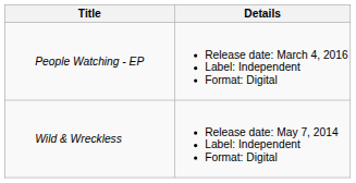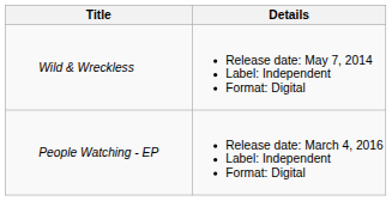 <table class="wikitable">
 <tr>
 <th>Title</th>
 <th>Details</th>
 </tr>
 <tr>
+<td><blockquote><em>Wild & Wreckless</em></blockquote></td>
+<td><br><ul><li>Release date: May 7, 2014</li><li>Label: Independent</li><li>Format: Digital</li></ul></td>
+</tr>
+<tr>
 <td><blockquote><em>People Watching - EP</em></blockquote></td>
 <td><br><ul><li>Release date: March 4, 2016</li><li>Label: Independent</li><li>Format: Digital</li></ul></td>
 </tr>
-<tr>
-<td><blockquote><em>Wild & Wreckless</em></blockquote></td>
-<td><br><ul><li>Release date: May 7, 2014</li><li>Label: Independent</li><li>Format: Digital</li></ul></td>
-</tr>
 </table>
